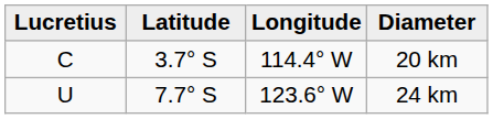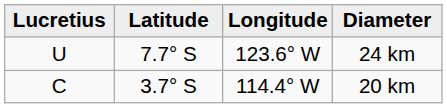 <table class="wikitable">
 <tr>
 <th width="25%" style="background:#eeeeee;">Lucretius</th>
 <th width="25%" style="background:#eeeeee;">Latitude</th>
 <th width="25%" style="background:#eeeeee;">Longitude</th>
 <th width="25%" style="background:#eeeeee;">Diameter</th>
 </tr>
 <tr>
+<td align="center">U</td>
+<td align="center">7.7° S</td>
+<td align="center">123.6° W</td>
+<td align="center">24 km</td>
+</tr>
+<tr>
 <td align="center">C</td>
 <td align="center">3.7° S</td>
 <td align="center">114.4° W</td>
 <td align="center">20 km</td>
 </tr>
-<tr>
-<td align="center">U</td>
-<td align="center">7.7° S</td>
-<td align="center">123.6° W</td>
-<td align="center">24 km</td>
-</tr>
 </table>
